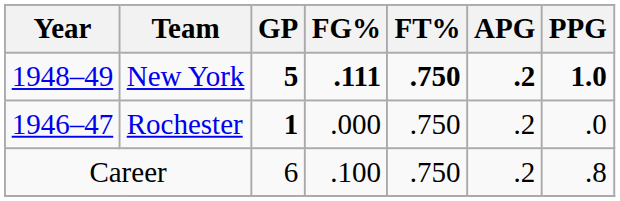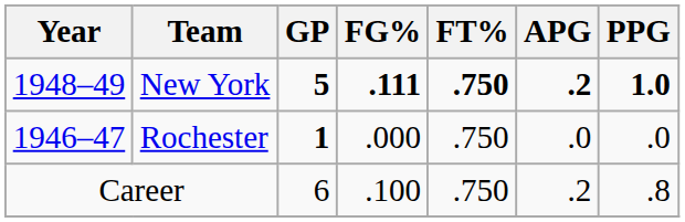 <table class="wikitable sortable" style="font-size:95%; text-align:right;">
 <tr>
 <th>Year</th>
 <th>Team</th>
 <th>GP</th>
 <th>FG%</th>
 <th>FT%</th>
 <th>APG</th>
 <th>PPG</th>
 </tr>
 <tr>
 <td style="text-align:left;"><a href='#'>1948–49</a></td>
 <td style="text-align:left;"><a href='#'>New York</a></td>
 <td><strong>5</strong></td>
 <td><strong>.111</strong></td>
 <td><strong>.750</strong></td>
 <td><strong>.2</strong></td>
 <td><strong>1.0</strong></td>
 </tr>
 <tr>
 <td style="text-align:left;"><a href='#'>1946–47</a></td>
 <td style="text-align:left;"><a href='#'>Rochester</a></td>
 <td><strong>1</strong></td>
 <td>.000</td>
 <td>.750</td>
-<td>.2</td>
+<td>.0</td>
 <td>.0</td>
 </tr>
 <tr>
 <td style="text-align:center;" colspan="2">Career</td>
 <td>6</td>
 <td>.100</td>
 <td>.750</td>
 <td>.2</td>
 <td>.8</td>
 </tr>
 <tr>
 </tr>
 </table>
